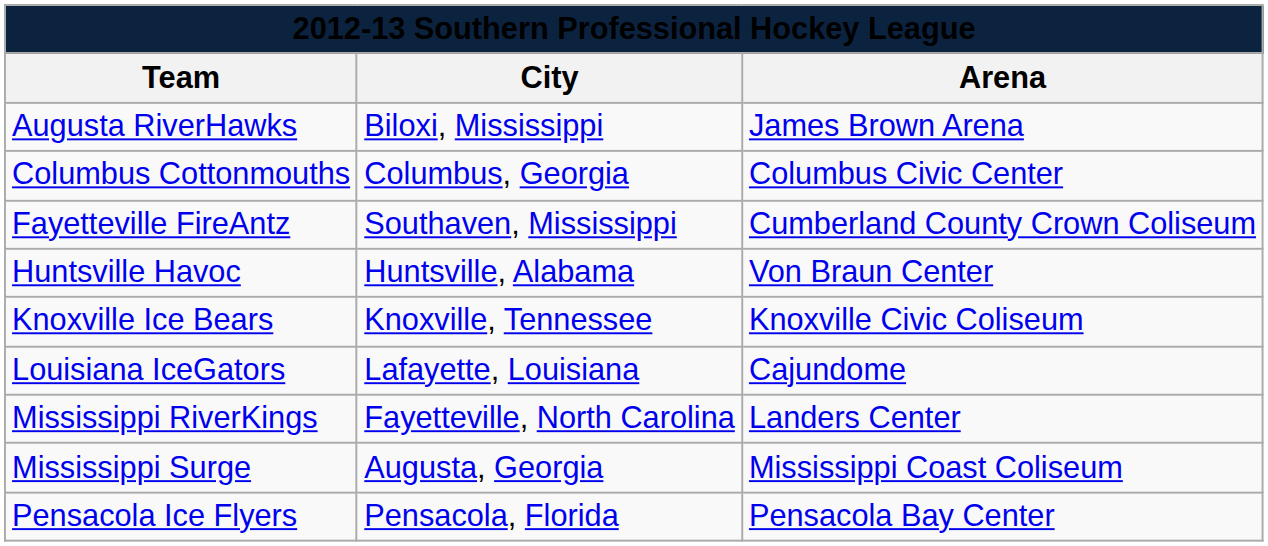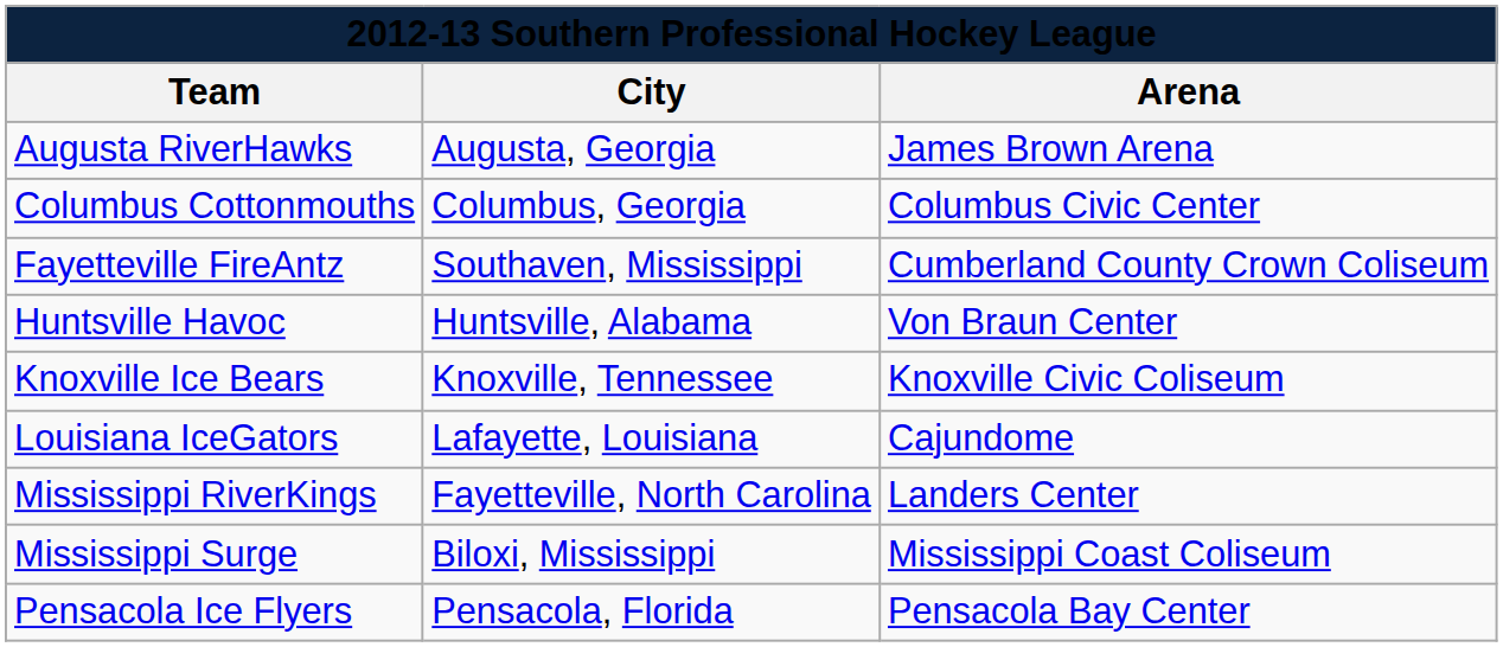 <table class="wikitable" style="width:auto">
 <tr>
 <td bgcolor="#0C2340" align="center" colspan="5"><strong><span>2012-13 Southern Professional Hockey League</span></strong></td>
 </tr>
 <tr>
 <th>Team</th>
 <th>City</th>
 <th>Arena</th>
 </tr>
 <tr>
 <td><a href='#'>Augusta RiverHawks</a></td>
-<td><a href='#'>Biloxi</a>, <a href='#'>Mississippi</a></td>
+<td><a href='#'>Augusta</a>, <a href='#'>Georgia</a></td>
 <td><a href='#'>James Brown Arena</a></td>
 </tr>
 <tr>
 <td><a href='#'>Columbus Cottonmouths</a></td>
 <td><a href='#'>Columbus</a>, <a href='#'>Georgia</a></td>
 <td><a href='#'>Columbus Civic Center</a></td>
 </tr>
 <tr>
 <td><a href='#'>Fayetteville FireAntz</a></td>
 <td><a href='#'>Southaven</a>, <a href='#'>Mississippi</a></td>
 <td><a href='#'>Cumberland County Crown Coliseum</a></td>
 </tr>
 <tr>
 <td><a href='#'>Huntsville Havoc</a></td>
 <td><a href='#'>Huntsville</a>, <a href='#'>Alabama</a></td>
 <td><a href='#'>Von Braun Center</a></td>
 </tr>
 <tr>
 <td><a href='#'>Knoxville Ice Bears</a></td>
 <td><a href='#'>Knoxville</a>, <a href='#'>Tennessee</a></td>
 <td><a href='#'>Knoxville Civic Coliseum</a></td>
 </tr>
 <tr>
 <td><a href='#'>Louisiana IceGators</a></td>
 <td><a href='#'>Lafayette</a>, <a href='#'>Louisiana</a></td>
 <td><a href='#'>Cajundome</a></td>
 </tr>
 <tr>
 <td><a href='#'>Mississippi RiverKings</a></td>
 <td><a href='#'>Fayetteville</a>, <a href='#'>North Carolina</a></td>
 <td><a href='#'>Landers Center</a></td>
 </tr>
 <tr>
 <td><a href='#'>Mississippi Surge</a></td>
-<td><a href='#'>Augusta</a>, <a href='#'>Georgia</a></td>
+<td><a href='#'>Biloxi</a>, <a href='#'>Mississippi</a></td>
 <td><a href='#'>Mississippi Coast Coliseum</a></td>
 </tr>
 <tr>
 <td><a href='#'>Pensacola Ice Flyers</a></td>
 <td><a href='#'>Pensacola</a>, <a href='#'>Florida</a></td>
 <td><a href='#'>Pensacola Bay Center</a></td>
 </tr>
 </table>
